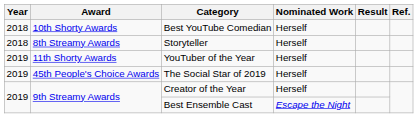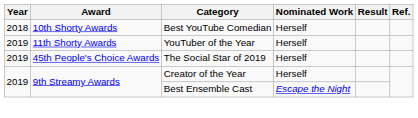 <table class="wikitable sortable">
 <tr>
 <th>Year</th>
 <th>Award</th>
 <th>Category</th>
 <th>Nominated Work</th>
 <th>Result</th>
 <th>Ref.</th>
 </tr>
 <tr>
 <td>2018</td>
 <td><a href='#'>10th Shorty Awards</a></td>
 <td>Best YouTube Comedian</td>
-<td>Herself</td>
-<td></td>
-<td align="center"></td>
-</tr>
-<tr>
-<td>2018</td>
-<td><a href='#'>8th Streamy Awards</a></td>
-<td>Storyteller</td>
 <td>Herself</td>
 <td></td>
 <td align="center"></td>
 </tr>
 <tr>
 <td>2019</td>
 <td><a href='#'>11th Shorty Awards</a></td>
 <td>YouTuber of the Year</td>
 <td>Herself</td>
 <td></td>
 <td align="center"></td>
 </tr>
 <tr>
 <td>2019</td>
 <td><a href='#'>45th People's Choice Awards</a></td>
 <td>The Social Star of 2019</td>
 <td>Herself</td>
 <td></td>
 <td align="center"></td>
 </tr>
 <tr>
 <td rowspan="2">2019</td>
 <td rowspan="2"><a href='#'>9th Streamy Awards</a></td>
 <td>Creator of the Year</td>
 <td>Herself</td>
 <td></td>
 <td rowspan="2" align="center"></td>
 </tr>
 <tr>
 <td>Best Ensemble Cast</td>
 <td><em><a href='#'>Escape the Night</a></em></td>
 <td></td>
 </tr>
 </table>
